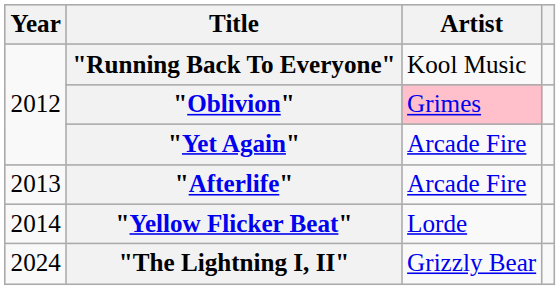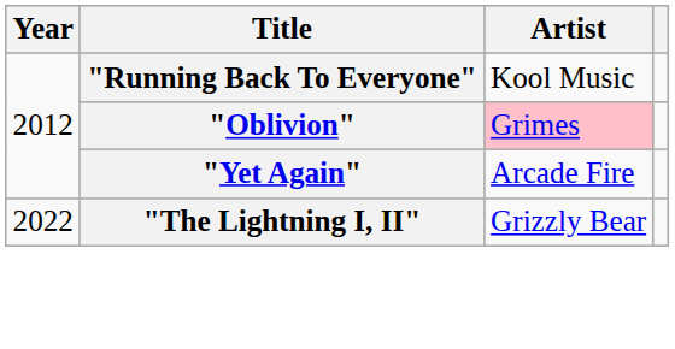 <table class="wikitable plainrowheaders">
 <tr>
 <th scope="col">Year</th>
 <th scope="col">Title</th>
 <th scope="col">Artist</th>
 <th scope="col"></th>
 </tr>
 <tr>
 <td rowspan="3">2012</td>
 <th>"Running Back To Everyone"</th>
 <td>Kool Music</td>
 <td></td>
 </tr>
 <tr>
 <th scope="row">"<a href='#'>Oblivion</a>"</th>
 <td style="background: pink;"><a href='#'>Grimes</a></td>
 <td></td>
 </tr>
 <tr>
 <th scope="row">"<a href='#'>Yet Again</a>"</th>
 <td><a href='#'>Arcade Fire</a></td>
 <td></td>
 </tr>
 <tr>
-<td>2013</td>
-<th scope="row">"<a href='#'>Afterlife</a>"</th>
-<td><a href='#'>Arcade Fire</a></td>
-<td></td>
-</tr>
-<tr>
-<td>2014</td>
-<th scope="row">"<a href='#'>Yellow Flicker Beat</a>"</th>
-<td><a href='#'>Lorde</a></td>
-<td></td>
-</tr>
-<tr>
-<td>2024</td>
+<td>2022</td>
 <th>"The Lightning I, II"</th>
 <td><a href='#'>Grizzly Bear</a></td>
 <td></td>
 </tr>
 </table>
